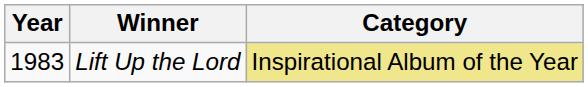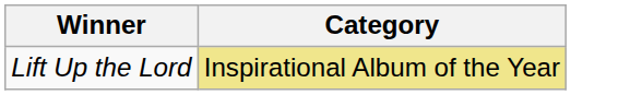 <table class="wikitable">
 <tr>
-<th>Year</th>
 <th>Winner</th>
 <th>Category</th>
 </tr>
 <tr>
-<td>1983</td>
 <td><em>Lift Up the Lord</em></td>
 <td style="background: khaki;">Inspirational Album of the Year</td>
 </tr>
 </table>
